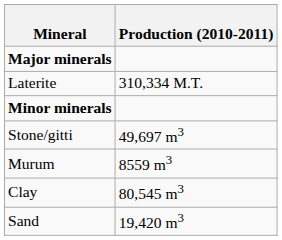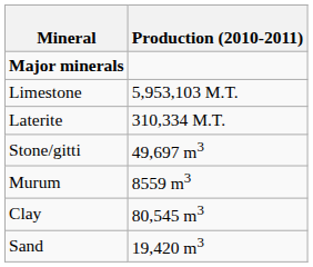 <table class="wikitable">
 <tr>
 <th><br>Mineral</th>
 <th><br>Production (2010-2011)</th>
 </tr>
 <tr>
 <td><strong>Major minerals</strong></td>
 <td></td>
 </tr>
 <tr>
+<td>Limestone</td>
+<td>5,953,103 M.T.</td>
+</tr>
+<tr>
 <td>Laterite</td>
 <td>310,334 M.T.</td>
-</tr>
-<tr>
-<td><strong>Minor minerals</strong></td>
-<td></td>
 </tr>
 <tr>
 <td>Stone/gitti</td>
 <td>49,697 m<sup>3</sup></td>
 </tr>
 <tr>
 <td>Murum</td>
 <td>8559 m<sup>3</sup></td>
 </tr>
 <tr>
 <td>Clay</td>
 <td>80,545 m<sup>3</sup></td>
 </tr>
 <tr>
 <td>Sand</td>
 <td>19,420 m<sup>3</sup></td>
 </tr>
 </table>
